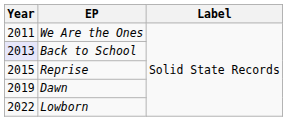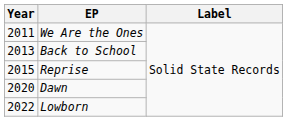 <table class="wikitable">
 <tr>
 <th>Year</th>
 <th>EP</th>
 <th>Label</th>
 </tr>
 <tr>
 <td>2011</td>
 <td><em>We Are the Ones</em></td>
 <td rowspan="5">Solid State Records</td>
 </tr>
 <tr>
-<td style="background: lavender;">2013</td>
+<td>2013</td>
 <td><em>Back to School</em></td>
 </tr>
 <tr>
 <td>2015</td>
 <td><em>Reprise</em></td>
 </tr>
 <tr>
-<td>2019</td>
+<td>2020</td>
 <td><em>Dawn</em></td>
 </tr>
 <tr>
 <td>2022</td>
 <td><em>Lowborn</em></td>
 </tr>
 </table>
